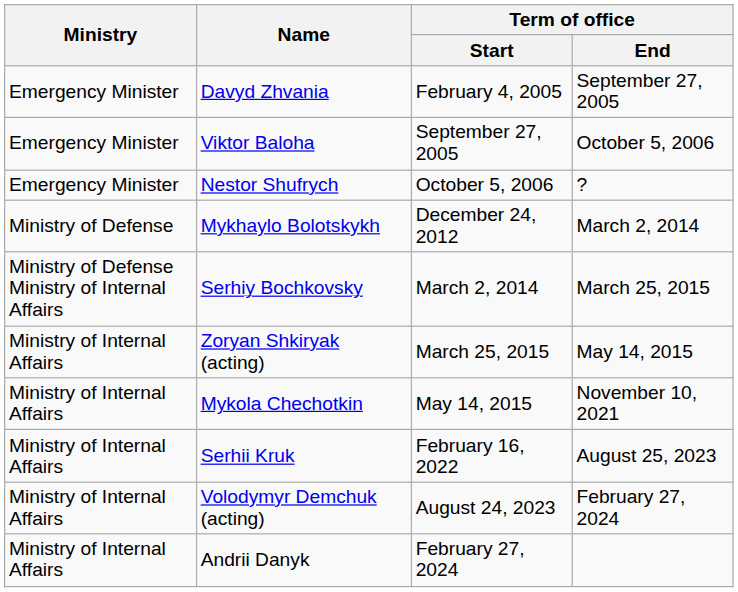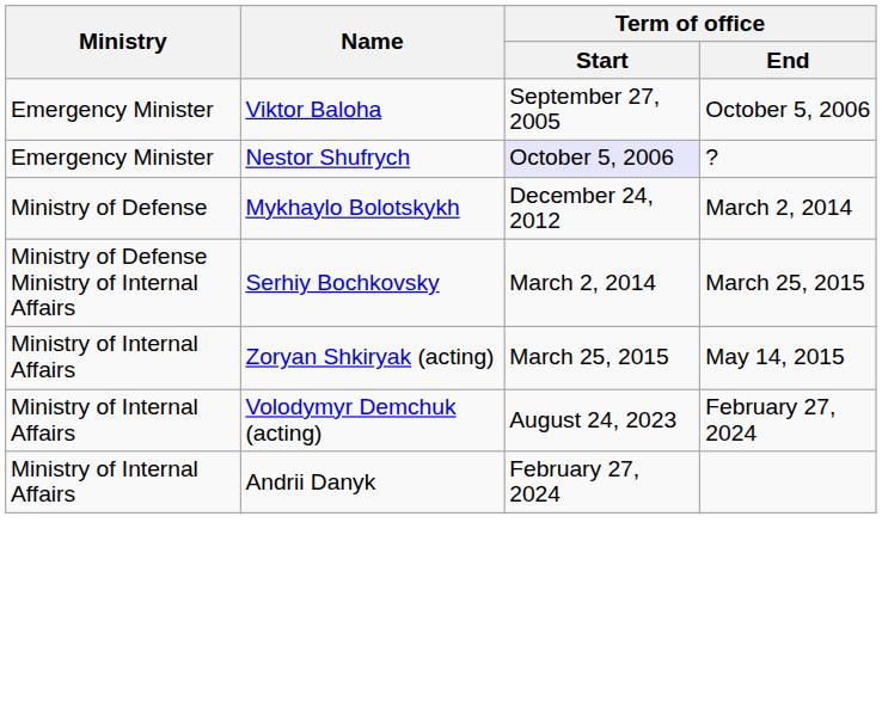 <table class="wikitable">
 <tr>
 <th rowspan="2">Ministry</th>
 <th rowspan="2">Name</th>
 <th colspan="2">Term of office</th>
 </tr>
 <tr>
 <th>Start</th>
 <th>End</th>
 </tr>
 <tr>
 <td>Emergency Minister</td>
-<td><a href='#'>Davyd Zhvania</a></td>
-<td>February 4, 2005</td>
-<td>September 27, 2005</td>
-</tr>
-<tr>
-<td>Emergency Minister</td>
 <td><a href='#'>Viktor Baloha</a></td>
 <td>September 27, 2005</td>
 <td>October 5, 2006</td>
 </tr>
 <tr>
 <td>Emergency Minister</td>
 <td><a href='#'>Nestor Shufrych</a></td>
-<td>October 5, 2006</td>
+<td style="background: lavender;">October 5, 2006</td>
 <td>?</td>
 </tr>
 <tr>
 <td>Ministry of Defense</td>
 <td><a href='#'>Mykhaylo Bolotskykh</a></td>
 <td>December 24, 2012</td>
 <td>March 2, 2014</td>
 </tr>
 <tr>
 <td>Ministry of Defense<br>Ministry of Internal Affairs</td>
 <td><a href='#'>Serhiy Bochkovsky</a></td>
 <td>March 2, 2014</td>
 <td>March 25, 2015</td>
 </tr>
 <tr>
 <td>Ministry of Internal Affairs</td>
 <td><a href='#'>Zoryan Shkiryak</a> (acting)</td>
 <td>March 25, 2015</td>
 <td>May 14, 2015</td>
 </tr>
 <tr>
 <td>Ministry of Internal Affairs</td>
-<td><a href='#'>Mykola Chechotkin</a></td>
-<td>May 14, 2015</td>
-<td>November 10, 2021</td>
-</tr>
-<tr>
-<td>Ministry of Internal Affairs</td>
-<td><a href='#'>Serhii Kruk</a></td>
-<td>February 16, 2022</td>
-<td>August 25, 2023</td>
-</tr>
-<tr>
-<td>Ministry of Internal Affairs</td>
 <td><a href='#'>Volodymyr Demchuk</a> (acting)</td>
 <td>August 24, 2023</td>
 <td>February 27, 2024</td>
 </tr>
 <tr>
 <td>Ministry of Internal Affairs</td>
 <td>Andrii Danyk</td>
 <td>February 27, 2024</td>
 </tr>
 </table>
